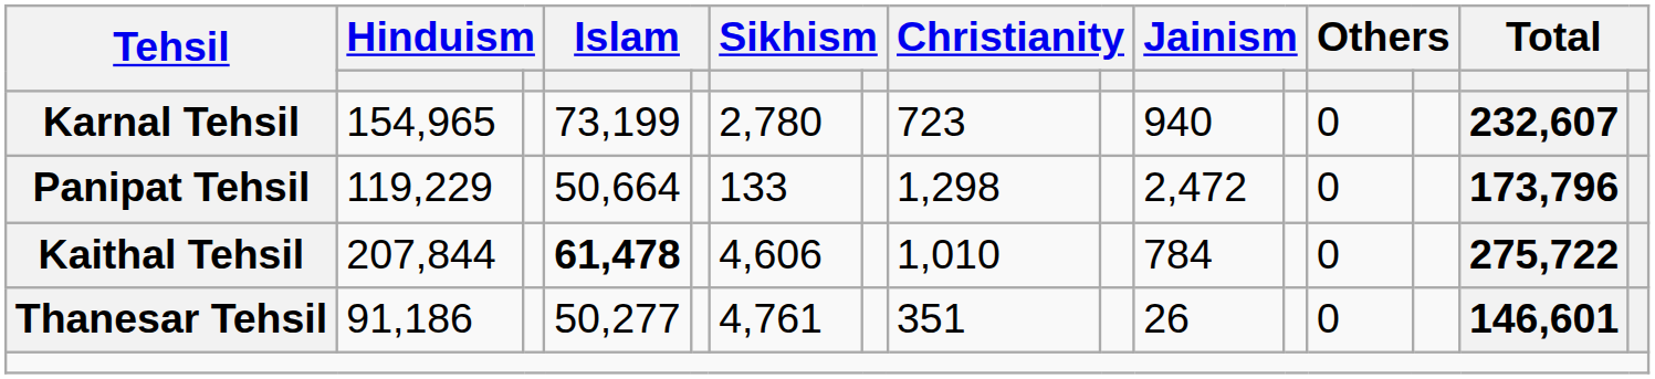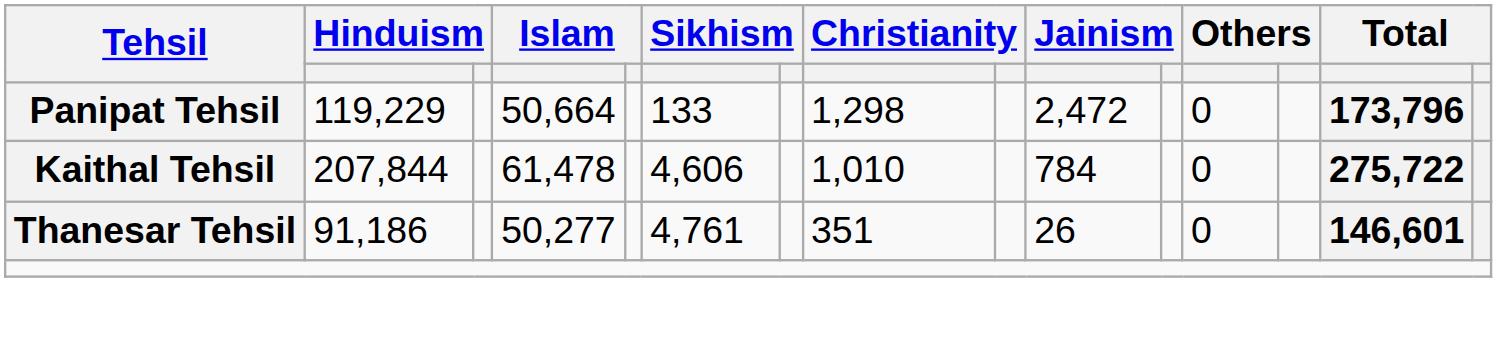 <table class="wikitable sortable">
 <tr>
 <th rowspan="2"><a href='#'>Tehsil</a></th>
 <th colspan="2"><a href='#'>Hinduism</a> </th>
 <th colspan="2"><a href='#'>Islam</a> </th>
 <th colspan="2"><a href='#'>Sikhism</a> </th>
 <th colspan="2"><a href='#'>Christianity</a> </th>
 <th colspan="2"><a href='#'>Jainism</a> </th>
 <th colspan="2">Others</th>
 <th colspan="2">Total</th>
 </tr>
 <tr>
 <th><a href='#'></a></th>
 <th></th>
 <th></th>
 <th></th>
 <th></th>
 <th></th>
 <th></th>
 <th></th>
 <th></th>
 <th></th>
 <th></th>
 <th></th>
 <th></th>
 <th></th>
 </tr>
 <tr>
-<th>Karnal Tehsil</th>
-<td>154,965</td>
-<td></td>
-<td>73,199</td>
-<td></td>
-<td>2,780</td>
-<td></td>
-<td>723</td>
-<td></td>
-<td>940</td>
-<td></td>
-<td>0</td>
-<td></td>
-<th>232,607</th>
-<th></th>
-</tr>
-<tr>
 <th>Panipat Tehsil</th>
 <td>119,229</td>
 <td></td>
 <td>50,664</td>
 <td></td>
 <td>133</td>
 <td></td>
 <td>1,298</td>
 <td></td>
 <td>2,472</td>
 <td></td>
 <td>0</td>
 <td></td>
 <th>173,796</th>
 <th></th>
 </tr>
 <tr>
 <th>Kaithal Tehsil</th>
 <td>207,844</td>
 <td></td>
-<td><strong>61,478</strong></td>
+<td>61,478</td>
 <td></td>
 <td>4,606</td>
 <td></td>
 <td>1,010</td>
 <td></td>
 <td>784</td>
 <td></td>
 <td>0</td>
 <td></td>
 <th>275,722</th>
 <th></th>
 </tr>
 <tr>
 <th>Thanesar Tehsil</th>
 <td>91,186</td>
 <td></td>
 <td>50,277</td>
 <td></td>
 <td>4,761</td>
 <td></td>
 <td>351</td>
 <td></td>
 <td>26</td>
 <td></td>
 <td>0</td>
 <td></td>
 <th>146,601</th>
 <th></th>
 </tr>
 <tr class="sortbottom">
 <td colspan="15"></td>
 </tr>
 </table>
